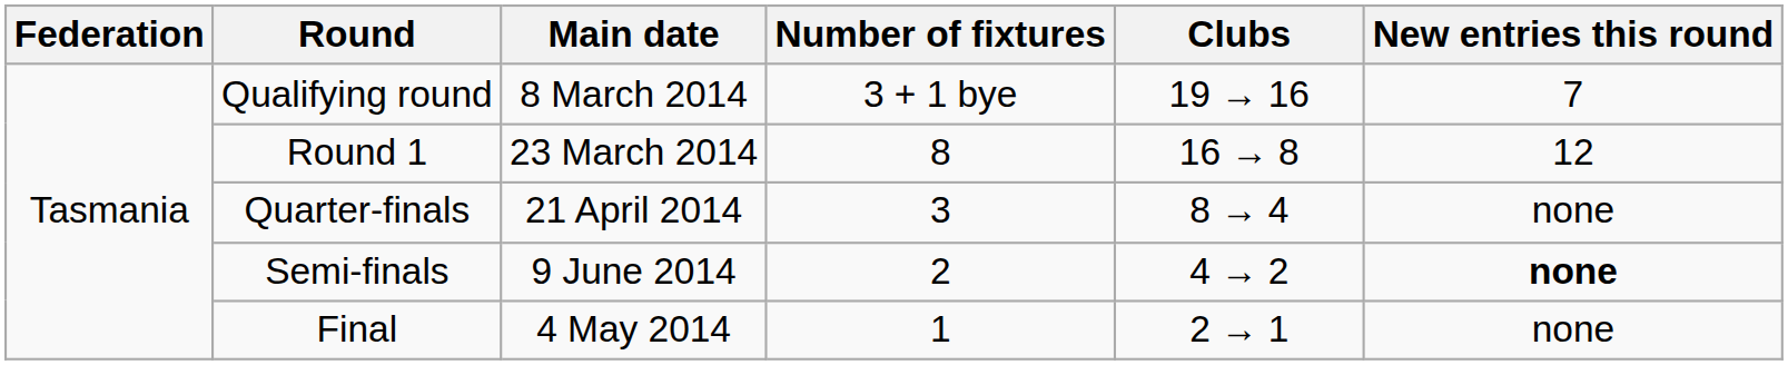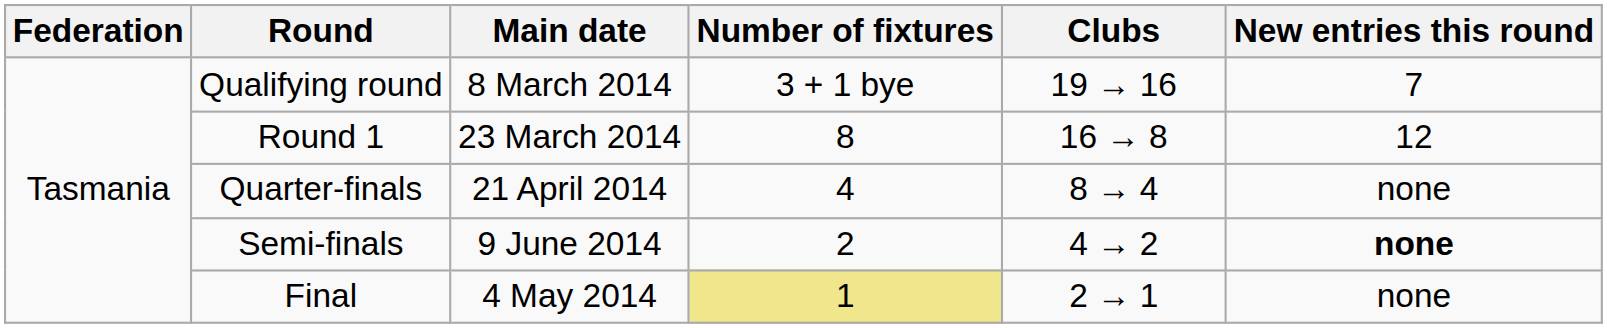 <table class="wikitable" style="text-align:center">
 <tr>
 <th>Federation</th>
 <th>Round</th>
 <th>Main date</th>
 <th>Number of fixtures</th>
 <th style="width:100px;">Clubs</th>
 <th>New entries this round</th>
 </tr>
 <tr>
 <td rowspan=5>Tasmania</td>
 <td>Qualifying round</td>
 <td>8 March 2014</td>
 <td>3 + 1 bye</td>
 <td>19 → 16</td>
 <td>7</td>
 </tr>
 <tr>
 <td>Round 1</td>
 <td>23 March 2014</td>
 <td>8</td>
 <td>16 → 8</td>
 <td>12</td>
 </tr>
 <tr>
 <td>Quarter-finals</td>
 <td>21 April 2014</td>
-<td>3</td>
+<td>4</td>
 <td>8 → 4</td>
 <td>none</td>
 </tr>
 <tr>
 <td>Semi-finals</td>
 <td>9 June 2014</td>
 <td>2</td>
 <td>4 → 2</td>
 <td><strong>none</strong></td>
 </tr>
 <tr>
 <td>Final</td>
 <td>4 May 2014</td>
-<td>1</td>
+<td style="background: khaki;">1</td>
 <td>2 → 1</td>
 <td>none</td>
 </tr>
 </table>
